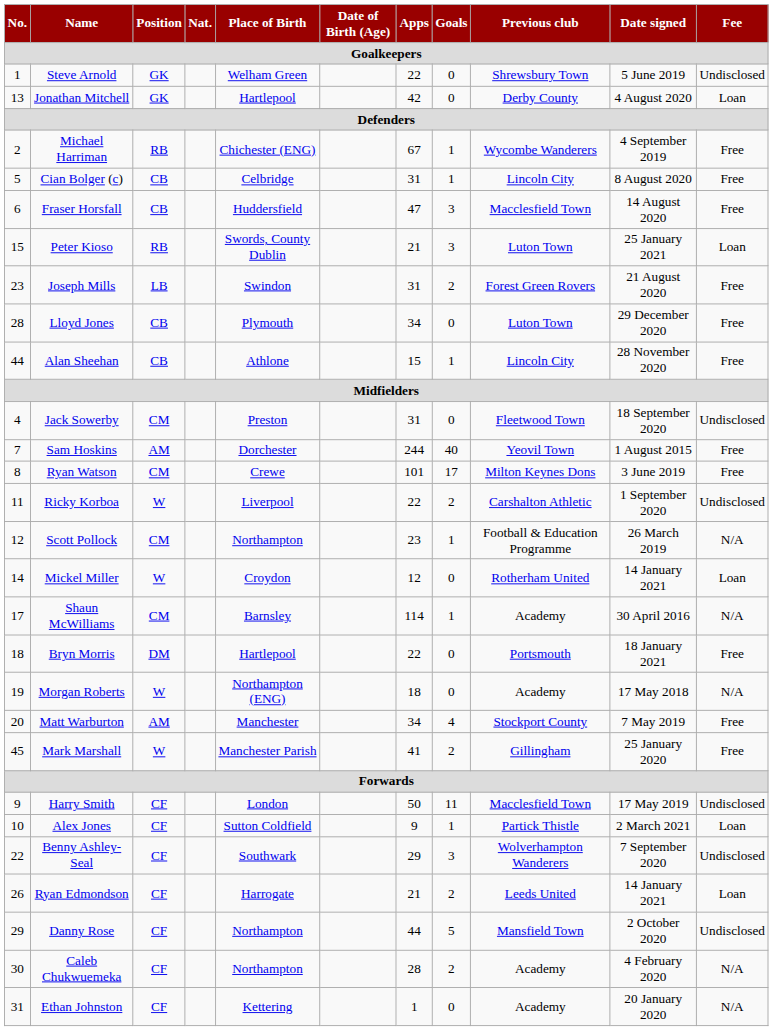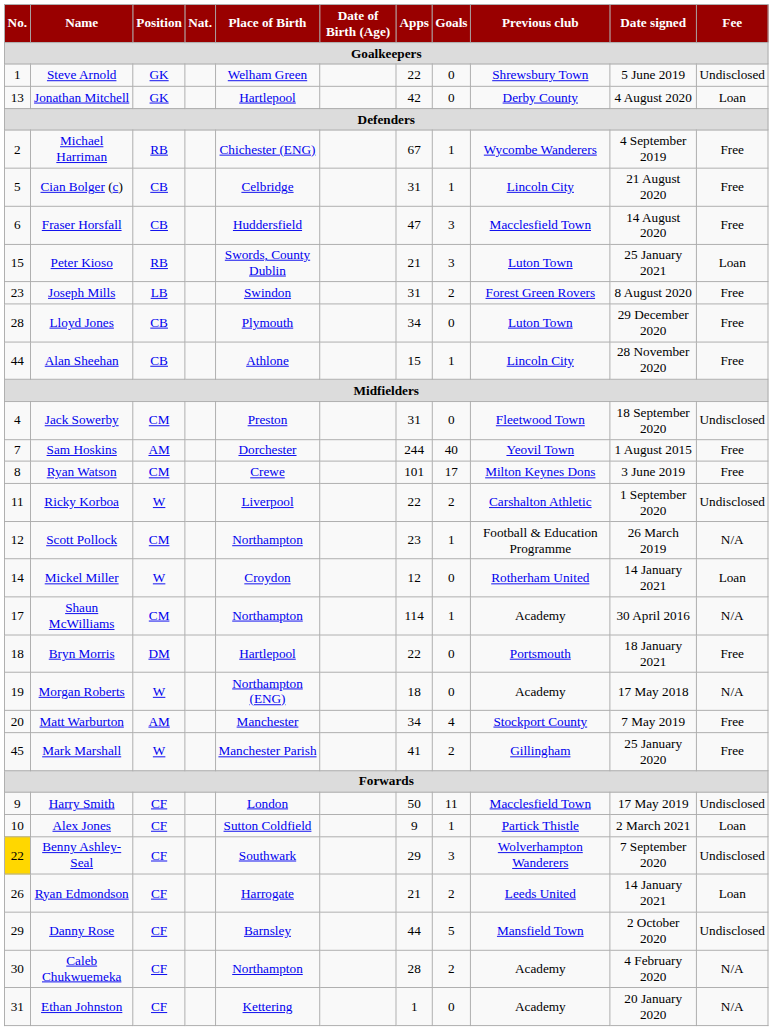 <table class="wikitable" style="text-align:center; font-size:89%; width:93%;">
 <tr>
 <th style="background:#900; color:#FFF; text-align:center;">No.</th>
 <th style="background:#900; color:#FFF; text-align:center;">Name</th>
 <th style="background:#900; color:#FFF; text-align:center;">Position</th>
 <th style="background:#900; color:#FFF; text-align:center;">Nat.</th>
 <th style="background:#900; color:#FFF; text-align:center;">Place of Birth</th>
 <th style="background:#900; color:#FFF; text-align:center;">Date of Birth (Age)</th>
 <th style="background:#900; color:#FFF; text-align:center;">Apps</th>
 <th style="background:#900; color:#FFF; text-align:center;">Goals</th>
 <th style="background:#900; color:#FFF; text-align:center;">Previous club</th>
 <th style="background:#900; color:#FFF; text-align:center;">Date signed</th>
 <th style="background:#900; color:#FFF; text-align:center;">Fee</th>
 </tr>
 <tr>
 <th colspan="14" style="background:#dcdcdc; text-align:center;">Goalkeepers</th>
 </tr>
 <tr>
 <td>1</td>
 <td><a href='#'>Steve Arnold</a></td>
 <td><a href='#'>GK</a></td>
 <td></td>
 <td><a href='#'>Welham Green</a></td>
 <td></td>
 <td>22</td>
 <td>0</td>
 <td><a href='#'>Shrewsbury Town</a></td>
 <td>5 June 2019</td>
 <td>Undisclosed</td>
 </tr>
 <tr>
 <td>13</td>
 <td><a href='#'>Jonathan Mitchell</a></td>
 <td><a href='#'>GK</a></td>
 <td></td>
 <td><a href='#'>Hartlepool</a></td>
 <td></td>
 <td>42</td>
 <td>0</td>
 <td><a href='#'>Derby County</a></td>
 <td>4 August 2020</td>
 <td>Loan</td>
 </tr>
 <tr>
 <th colspan="14" style="background:#dcdcdc; text-align:center;">Defenders</th>
 </tr>
 <tr>
 <td>2</td>
 <td><a href='#'>Michael Harriman</a></td>
 <td><a href='#'>RB</a></td>
 <td></td>
 <td><a href='#'>Chichester (ENG)</a></td>
 <td></td>
 <td>67</td>
 <td>1</td>
 <td><a href='#'>Wycombe Wanderers</a></td>
 <td>4 September 2019</td>
 <td>Free</td>
 </tr>
 <tr>
 <td>5</td>
 <td><a href='#'>Cian Bolger</a> (<a href='#'>c</a>)</td>
 <td><a href='#'>CB</a></td>
 <td></td>
 <td><a href='#'>Celbridge</a></td>
 <td></td>
 <td>31</td>
 <td>1</td>
 <td><a href='#'>Lincoln City</a></td>
-<td>8 August 2020</td>
+<td>21 August 2020</td>
 <td>Free</td>
 </tr>
 <tr>
 <td>6</td>
 <td><a href='#'>Fraser Horsfall</a></td>
 <td><a href='#'>CB</a></td>
 <td></td>
 <td><a href='#'>Huddersfield</a></td>
 <td></td>
 <td>47</td>
 <td>3</td>
 <td><a href='#'>Macclesfield Town</a></td>
 <td>14 August 2020</td>
 <td>Free</td>
 </tr>
 <tr>
 <td>15</td>
 <td><a href='#'>Peter Kioso</a></td>
 <td><a href='#'>RB</a></td>
 <td></td>
 <td><a href='#'>Swords, County Dublin</a></td>
 <td></td>
 <td>21</td>
 <td>3</td>
 <td><a href='#'>Luton Town</a></td>
 <td>25 January 2021</td>
 <td>Loan</td>
 </tr>
 <tr>
 <td>23</td>
 <td><a href='#'>Joseph Mills</a></td>
 <td><a href='#'>LB</a></td>
 <td></td>
 <td><a href='#'>Swindon</a></td>
 <td></td>
 <td>31</td>
 <td>2</td>
 <td><a href='#'>Forest Green Rovers</a></td>
-<td>21 August 2020</td>
+<td>8 August 2020</td>
 <td>Free</td>
 </tr>
 <tr>
 <td>28</td>
 <td><a href='#'>Lloyd Jones</a></td>
 <td><a href='#'>CB</a></td>
 <td></td>
 <td><a href='#'>Plymouth</a></td>
 <td></td>
 <td>34</td>
 <td>0</td>
 <td><a href='#'>Luton Town</a></td>
 <td>29 December 2020</td>
 <td>Free</td>
 </tr>
 <tr>
 <td>44</td>
 <td><a href='#'>Alan Sheehan</a></td>
 <td><a href='#'>CB</a></td>
 <td></td>
 <td><a href='#'>Athlone</a></td>
 <td></td>
 <td>15</td>
 <td>1</td>
 <td><a href='#'>Lincoln City</a></td>
 <td>28 November 2020</td>
 <td>Free</td>
 </tr>
 <tr>
 <th colspan="14" style="background:#dcdcdc; text-align:center;">Midfielders</th>
 </tr>
 <tr>
 <td>4</td>
 <td><a href='#'>Jack Sowerby</a></td>
 <td><a href='#'>CM</a></td>
 <td></td>
 <td><a href='#'>Preston</a></td>
 <td></td>
 <td>31</td>
 <td>0</td>
 <td><a href='#'>Fleetwood Town</a></td>
 <td>18 September 2020</td>
 <td>Undisclosed</td>
 </tr>
 <tr>
 <td>7</td>
 <td><a href='#'>Sam Hoskins</a></td>
 <td><a href='#'>AM</a></td>
 <td></td>
 <td><a href='#'>Dorchester</a></td>
 <td></td>
 <td>244</td>
 <td>40</td>
 <td><a href='#'>Yeovil Town</a></td>
 <td>1 August 2015</td>
 <td>Free</td>
 </tr>
 <tr>
 <td>8</td>
 <td><a href='#'>Ryan Watson</a></td>
 <td><a href='#'>CM</a></td>
 <td></td>
 <td><a href='#'>Crewe</a></td>
 <td></td>
 <td>101</td>
 <td>17</td>
 <td><a href='#'>Milton Keynes Dons</a></td>
 <td>3 June 2019</td>
 <td>Free</td>
 </tr>
 <tr>
 <td>11</td>
 <td><a href='#'>Ricky Korboa</a></td>
 <td><a href='#'>W</a></td>
 <td></td>
 <td><a href='#'>Liverpool</a></td>
 <td></td>
 <td>22</td>
 <td>2</td>
 <td><a href='#'>Carshalton Athletic</a></td>
 <td>1 September 2020</td>
 <td>Undisclosed</td>
 </tr>
 <tr>
 <td>12</td>
 <td><a href='#'>Scott Pollock</a></td>
 <td><a href='#'>CM</a></td>
 <td></td>
 <td><a href='#'>Northampton</a></td>
 <td></td>
 <td>23</td>
 <td>1</td>
 <td>Football & Education Programme</td>
 <td>26 March 2019</td>
 <td>N/A</td>
 </tr>
 <tr>
 <td>14</td>
 <td><a href='#'>Mickel Miller</a></td>
 <td><a href='#'>W</a></td>
 <td></td>
 <td><a href='#'>Croydon</a></td>
 <td></td>
 <td>12</td>
 <td>0</td>
 <td><a href='#'>Rotherham United</a></td>
 <td>14 January 2021</td>
 <td>Loan</td>
 </tr>
 <tr>
 <td>17</td>
 <td><a href='#'>Shaun McWilliams</a></td>
 <td><a href='#'>CM</a></td>
 <td></td>
-<td><a href='#'>Barnsley</a></td>
+<td><a href='#'>Northampton</a></td>
 <td></td>
 <td>114</td>
 <td>1</td>
 <td>Academy</td>
 <td>30 April 2016</td>
 <td>N/A</td>
 </tr>
 <tr>
 <td>18</td>
 <td><a href='#'>Bryn Morris</a></td>
 <td><a href='#'>DM</a></td>
 <td></td>
 <td><a href='#'>Hartlepool</a></td>
 <td></td>
 <td>22</td>
 <td>0</td>
 <td><a href='#'>Portsmouth</a></td>
 <td>18 January 2021</td>
 <td>Free</td>
 </tr>
 <tr>
 <td>19</td>
 <td><a href='#'>Morgan Roberts</a></td>
 <td><a href='#'>W</a></td>
 <td></td>
 <td><a href='#'>Northampton (ENG)</a></td>
 <td></td>
 <td>18</td>
 <td>0</td>
 <td>Academy</td>
 <td>17 May 2018</td>
 <td>N/A</td>
 </tr>
 <tr>
 <td>20</td>
 <td><a href='#'>Matt Warburton</a></td>
 <td><a href='#'>AM</a></td>
 <td></td>
 <td><a href='#'>Manchester</a></td>
 <td></td>
 <td>34</td>
 <td>4</td>
 <td><a href='#'>Stockport County</a></td>
 <td>7 May 2019</td>
 <td>Free</td>
 </tr>
 <tr>
 <td>45</td>
 <td><a href='#'>Mark Marshall</a></td>
 <td><a href='#'>W</a></td>
 <td></td>
 <td><a href='#'>Manchester Parish</a></td>
 <td></td>
 <td>41</td>
 <td>2</td>
 <td><a href='#'>Gillingham</a></td>
 <td>25 January 2020</td>
 <td>Free</td>
 </tr>
 <tr>
 <th colspan="14" style="background:#dcdcdc; text-align:center;">Forwards</th>
 </tr>
 <tr>
 <td>9</td>
 <td><a href='#'>Harry Smith</a></td>
 <td><a href='#'>CF</a></td>
 <td></td>
 <td><a href='#'>London</a></td>
 <td></td>
 <td>50</td>
 <td>11</td>
 <td><a href='#'>Macclesfield Town</a></td>
 <td>17 May 2019</td>
 <td>Undisclosed</td>
 </tr>
 <tr>
 <td>10</td>
 <td><a href='#'>Alex Jones</a></td>
 <td><a href='#'>CF</a></td>
 <td></td>
 <td><a href='#'>Sutton Coldfield</a></td>
 <td></td>
 <td>9</td>
 <td>1</td>
 <td><a href='#'>Partick Thistle</a></td>
 <td>2 March 2021</td>
 <td>Loan</td>
 </tr>
 <tr>
-<td>22</td>
+<td style="background: gold;">22</td>
 <td><a href='#'>Benny Ashley-Seal</a></td>
 <td><a href='#'>CF</a></td>
 <td></td>
 <td><a href='#'>Southwark</a></td>
 <td></td>
 <td>29</td>
 <td>3</td>
 <td><a href='#'>Wolverhampton Wanderers</a></td>
 <td>7 September 2020</td>
 <td>Undisclosed</td>
 </tr>
 <tr>
 <td>26</td>
 <td><a href='#'>Ryan Edmondson</a></td>
 <td><a href='#'>CF</a></td>
 <td></td>
 <td><a href='#'>Harrogate</a></td>
 <td></td>
 <td>21</td>
 <td>2</td>
 <td><a href='#'>Leeds United</a></td>
 <td>14 January 2021</td>
 <td>Loan</td>
 </tr>
 <tr>
 <td>29</td>
 <td><a href='#'>Danny Rose</a></td>
 <td><a href='#'>CF</a></td>
 <td></td>
-<td><a href='#'>Northampton</a></td>
+<td><a href='#'>Barnsley</a></td>
 <td></td>
 <td>44</td>
 <td>5</td>
 <td><a href='#'>Mansfield Town</a></td>
 <td>2 October 2020</td>
 <td>Undisclosed</td>
 </tr>
 <tr>
 <td>30</td>
 <td><a href='#'>Caleb Chukwuemeka</a></td>
 <td><a href='#'>CF</a></td>
 <td></td>
 <td><a href='#'>Northampton</a></td>
 <td></td>
 <td>28</td>
 <td>2</td>
 <td>Academy</td>
 <td>4 February 2020</td>
 <td>N/A</td>
 </tr>
 <tr>
 <td>31</td>
 <td><a href='#'>Ethan Johnston</a></td>
 <td><a href='#'>CF</a></td>
 <td></td>
 <td><a href='#'>Kettering</a></td>
 <td></td>
 <td>1</td>
 <td>0</td>
 <td>Academy</td>
 <td>20 January 2020</td>
 <td>N/A</td>
 </tr>
 </table>
